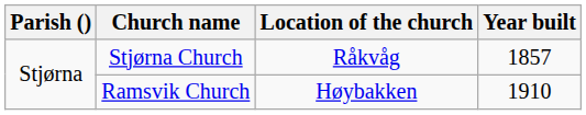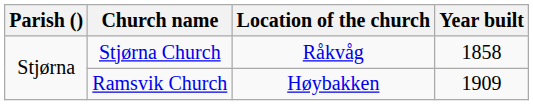 <table class="wikitable" style="text-align:center">
 <tr>
 <th>Parish ()</th>
 <th>Church name</th>
 <th>Location of the church</th>
 <th>Year built</th>
 </tr>
 <tr>
 <td rowspan="2">Stjørna</td>
 <td><a href='#'>Stjørna Church</a></td>
 <td><a href='#'>Råkvåg</a></td>
-<td>1857</td>
+<td>1858</td>
 </tr>
 <tr>
 <td><a href='#'>Ramsvik Church</a></td>
 <td><a href='#'>Høybakken</a></td>
-<td>1910</td>
+<td>1909</td>
 </tr>
 </table>
